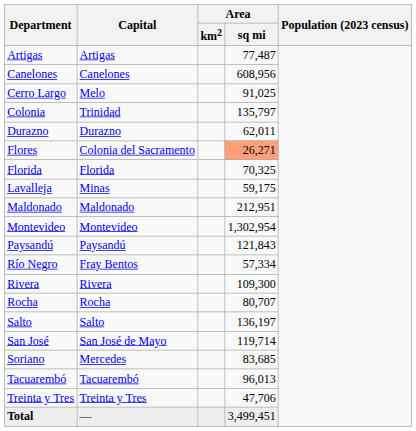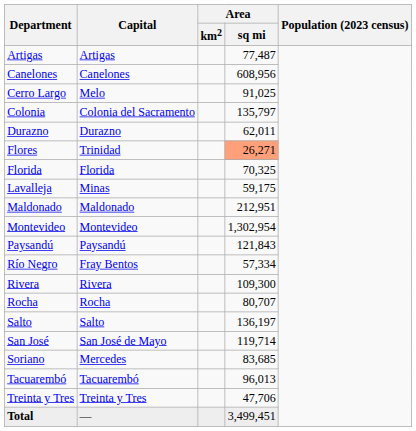 <table class="wikitable sortable">
 <tr>
 <th rowspan=2>Department</th>
 <th rowspan=2>Capital</th>
 <th colspan=2>Area</th>
 <th rowspan=2>Population (2023 census)</th>
 </tr>
 <tr>
 <th>km<sup>2</sup></th>
 <th>sq mi</th>
 </tr>
 <tr>
 <td><a href='#'>Artigas</a></td>
 <td><a href='#'>Artigas</a></td>
 <td></td>
 <td align=right>77,487</td>
 </tr>
 <tr>
 <td><a href='#'>Canelones</a></td>
 <td><a href='#'>Canelones</a></td>
 <td></td>
 <td align=right>608,956</td>
 </tr>
 <tr>
 <td><a href='#'>Cerro Largo</a></td>
 <td><a href='#'>Melo</a></td>
 <td></td>
 <td align=right>91,025</td>
 </tr>
 <tr>
 <td><a href='#'>Colonia</a></td>
-<td><a href='#'>Trinidad</a></td>
+<td><a href='#'>Colonia del Sacramento</a></td>
 <td></td>
 <td align=right>135,797</td>
 </tr>
 <tr>
 <td><a href='#'>Durazno</a></td>
 <td><a href='#'>Durazno</a></td>
 <td></td>
 <td align=right>62,011</td>
 </tr>
 <tr>
 <td><a href='#'>Flores</a></td>
-<td><a href='#'>Colonia del Sacramento</a></td>
+<td><a href='#'>Trinidad</a></td>
 <td></td>
 <td align=right style="background: lightsalmon;">26,271</td>
 </tr>
 <tr>
 <td><a href='#'>Florida</a></td>
 <td><a href='#'>Florida</a></td>
 <td></td>
 <td align=right>70,325</td>
 </tr>
 <tr>
 <td><a href='#'>Lavalleja</a></td>
 <td><a href='#'>Minas</a></td>
 <td></td>
 <td align=right>59,175</td>
 </tr>
 <tr>
 <td><a href='#'>Maldonado</a></td>
 <td><a href='#'>Maldonado</a></td>
 <td></td>
 <td align=right>212,951</td>
 </tr>
 <tr>
 <td><a href='#'>Montevideo</a></td>
 <td><a href='#'>Montevideo</a></td>
 <td></td>
 <td align=right>1,302,954</td>
 </tr>
 <tr>
 <td><a href='#'>Paysandú</a></td>
 <td><a href='#'>Paysandú</a></td>
 <td></td>
 <td align=right>121,843</td>
 </tr>
 <tr>
 <td><a href='#'>Río Negro</a></td>
 <td><a href='#'>Fray Bentos</a></td>
 <td></td>
 <td align=right>57,334</td>
 </tr>
 <tr>
 <td><a href='#'>Rivera</a></td>
 <td><a href='#'>Rivera</a></td>
 <td></td>
 <td align=right>109,300</td>
 </tr>
 <tr>
 <td><a href='#'>Rocha</a></td>
 <td><a href='#'>Rocha</a></td>
 <td></td>
 <td align=right>80,707</td>
 </tr>
 <tr>
 <td><a href='#'>Salto</a></td>
 <td><a href='#'>Salto</a></td>
 <td></td>
 <td align=right>136,197</td>
 </tr>
 <tr>
 <td><a href='#'>San José</a></td>
 <td><a href='#'>San José de Mayo</a></td>
 <td></td>
 <td align=right>119,714</td>
 </tr>
 <tr>
 <td><a href='#'>Soriano</a></td>
 <td><a href='#'>Mercedes</a></td>
 <td></td>
 <td align=right>83,685</td>
 </tr>
 <tr>
 <td><a href='#'>Tacuarembó</a></td>
 <td><a href='#'>Tacuarembó</a></td>
 <td></td>
 <td align=right>96,013</td>
 </tr>
 <tr>
 <td><a href='#'>Treinta y Tres</a></td>
 <td><a href='#'>Treinta y Tres</a></td>
 <td></td>
 <td align=right>47,706</td>
 </tr>
 <tr style="background:#eee;">
 <td><strong>Total</strong></td>
 <td>—</td>
 <td></td>
 <td align=right>3,499,451</td>
 </tr>
 </table>
